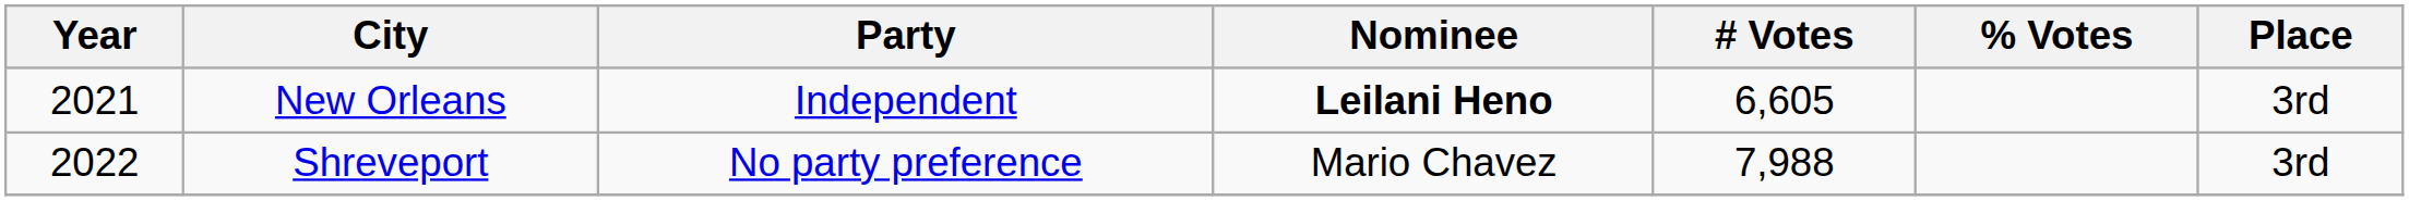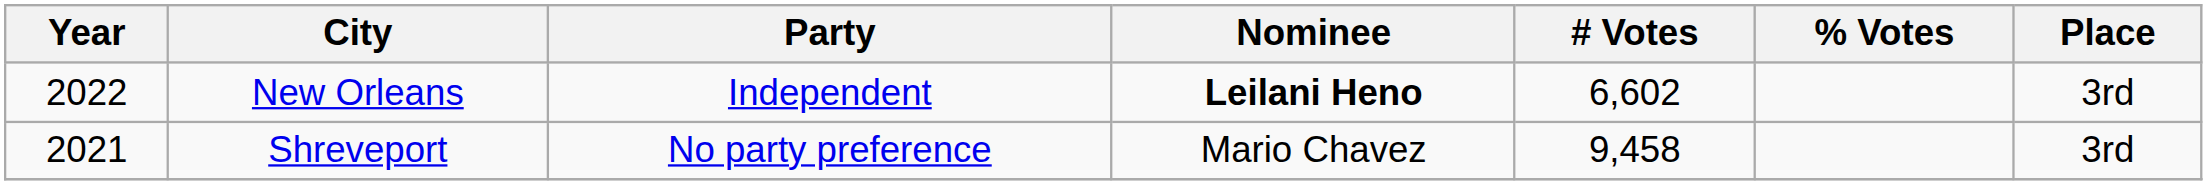 <table class="wikitable sortable mw-collapsible" style="text-align:center; width:60em;">
 <tr style="background:lightgrey;">
 <th>Year</th>
 <th>City</th>
 <th>Party</th>
 <th>Nominee</th>
 <th># Votes</th>
 <th>% Votes</th>
 <th>Place</th>
 </tr>
 <tr>
-<td>2021</td>
+<td>2022</td>
 <td><a href='#'>New Orleans</a></td>
 <td><a href='#'>Independent</a></td>
 <td><strong>Leilani Heno</strong></td>
-<td>6,605</td>
+<td>6,602</td>
 <td></td>
 <td>3rd</td>
 </tr>
 <tr>
-<td>2022</td>
+<td>2021</td>
 <td><a href='#'>Shreveport</a></td>
 <td><a href='#'>No party preference</a></td>
 <td>Mario Chavez</td>
-<td>7,988</td>
+<td>9,458</td>
 <td></td>
 <td>3rd</td>
 </tr>
 <tr>
 </tr>
 </table>
